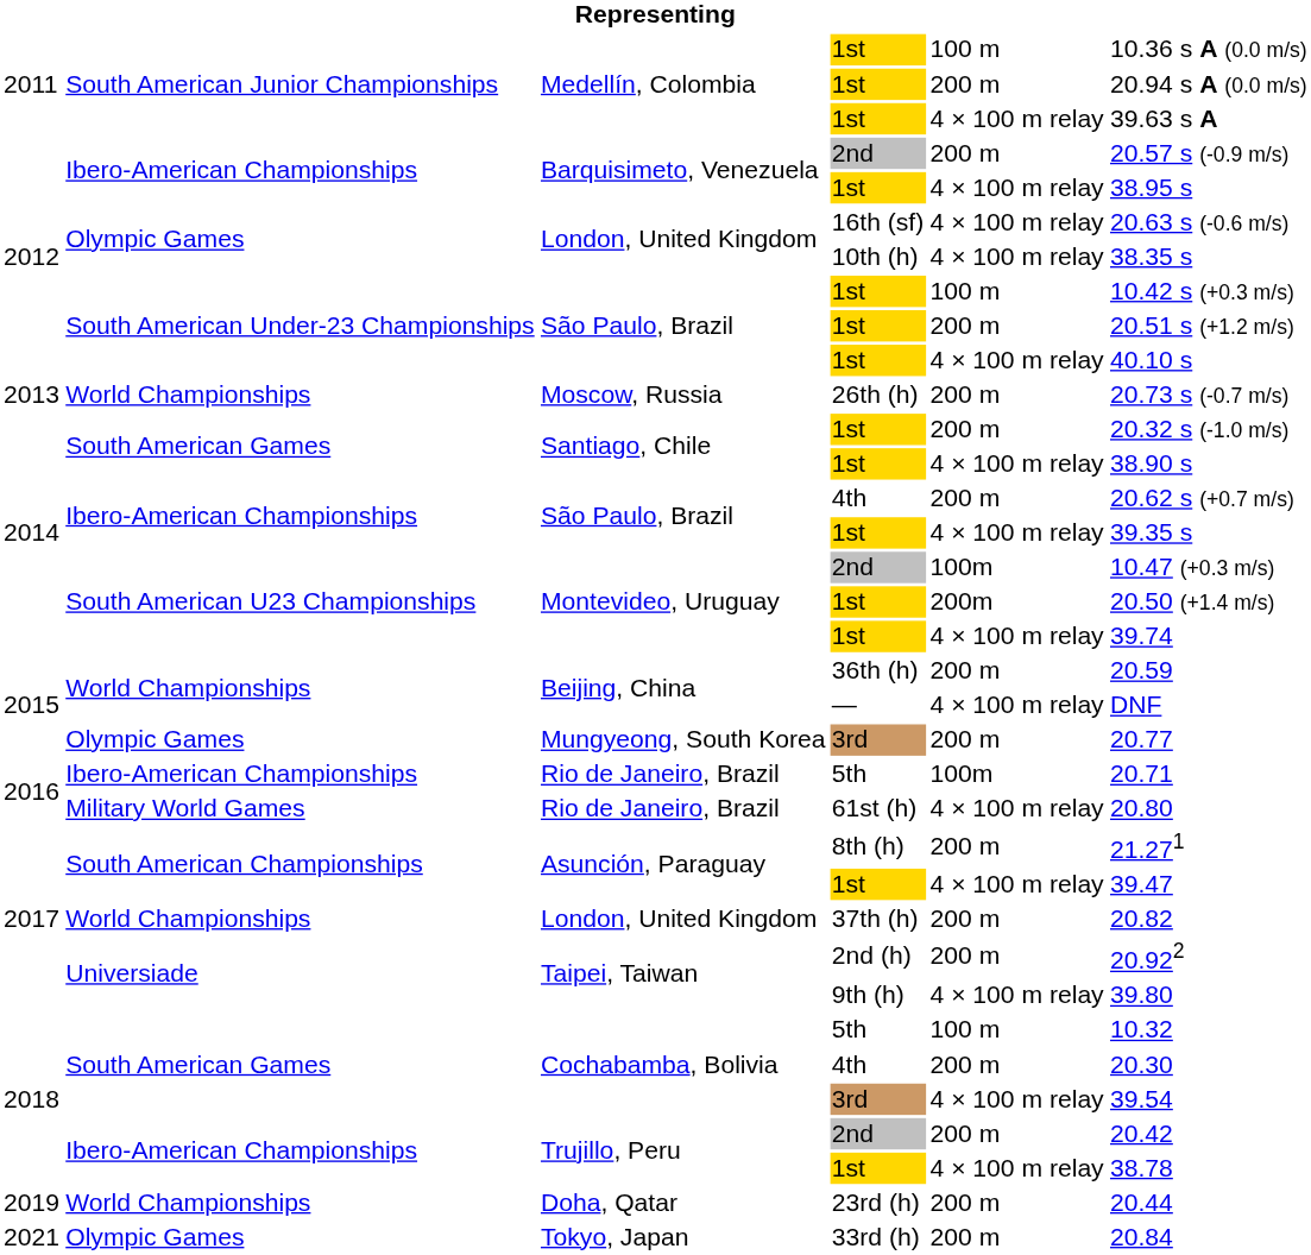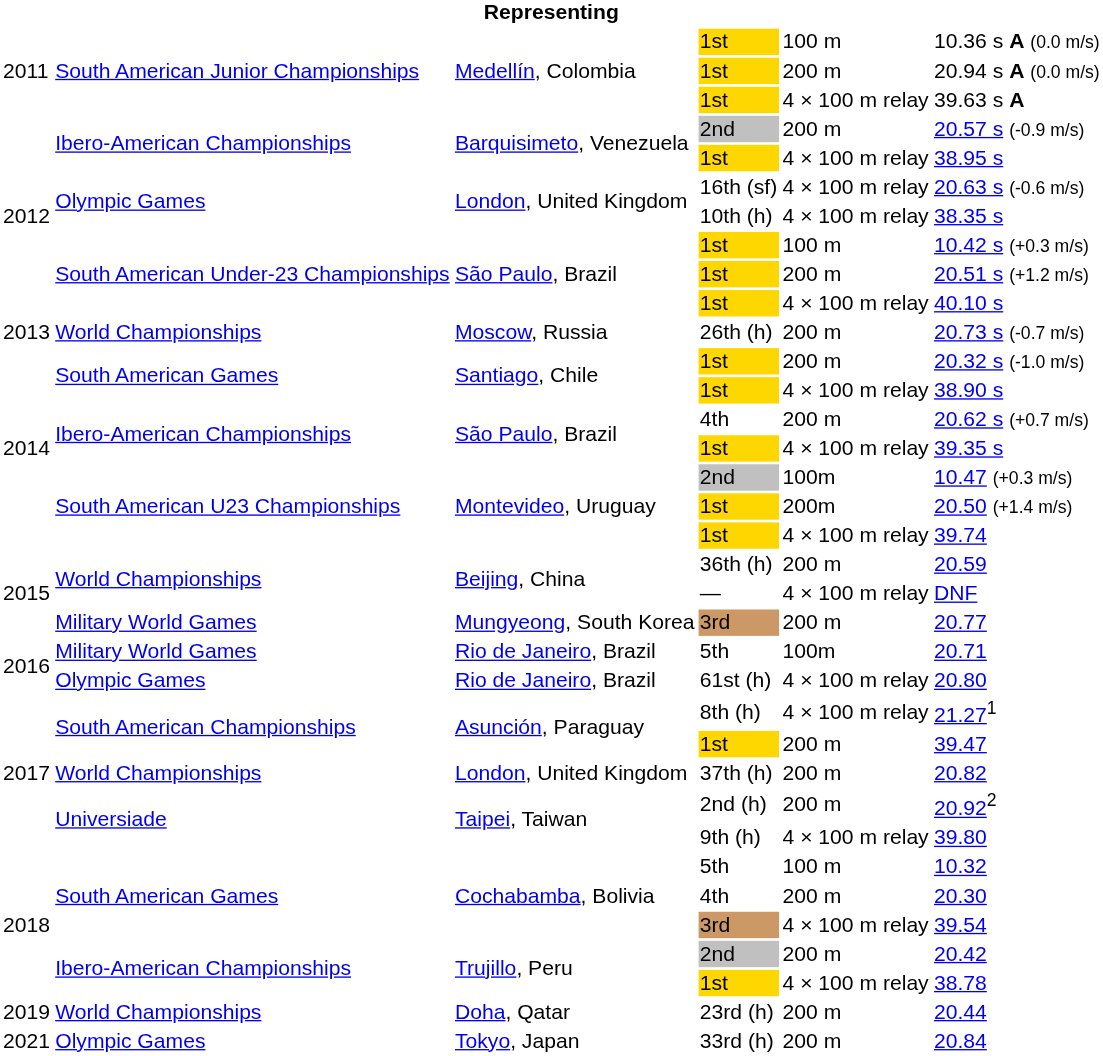 <table>
 <tr>
 <th colspan="6">Representing </th>
 </tr>
 <tr>
 <td rowspan=3>2011</td>
 <td rowspan=3><a href='#'>South American Junior Championships</a></td>
 <td rowspan=3><a href='#'>Medellín</a>, Colombia</td>
 <td bgcolor=gold>1st</td>
 <td>100 m</td>
 <td>10.36 s <strong>A</strong>  <small>(0.0 m/s)</small></td>
 </tr>
 <tr>
 <td bgcolor=gold>1st</td>
 <td>200 m</td>
 <td>20.94 s <strong>A</strong> <small>(0.0 m/s)</small></td>
 </tr>
 <tr>
 <td bgcolor=gold>1st</td>
 <td>4 × 100 m relay</td>
 <td>39.63 s <strong>A</strong></td>
 </tr>
 <tr>
 <td rowspan=7>2012</td>
 <td rowspan=2><a href='#'>Ibero-American Championships</a></td>
 <td rowspan=2><a href='#'>Barquisimeto</a>, Venezuela</td>
 <td bgcolor=silver>2nd</td>
 <td>200 m</td>
 <td><a href='#'>20.57 s</a> <small>(-0.9 m/s)</small></td>
 </tr>
 <tr>
 <td bgcolor=gold>1st</td>
 <td>4 × 100 m relay</td>
 <td><a href='#'>38.95 s</a></td>
 </tr>
 <tr>
 <td rowspan=2><a href='#'>Olympic Games</a></td>
 <td rowspan=2><a href='#'>London</a>, United Kingdom</td>
 <td>16th (sf)</td>
 <td>4 × 100 m relay</td>
 <td><a href='#'>20.63 s</a> <small>(-0.6 m/s)</small></td>
 </tr>
 <tr>
 <td>10th (h)</td>
 <td>4 × 100 m relay</td>
 <td><a href='#'>38.35 s</a></td>
 </tr>
 <tr>
 <td rowspan=3><a href='#'>South American Under-23 Championships</a></td>
 <td rowspan=3><a href='#'>São Paulo</a>, Brazil</td>
 <td bgcolor=gold>1st</td>
 <td>100 m</td>
 <td><a href='#'>10.42 s</a> <small>(+0.3 m/s)</small></td>
 </tr>
 <tr>
 <td bgcolor=gold>1st</td>
 <td>200 m</td>
 <td><a href='#'>20.51 s</a> <small>(+1.2 m/s)</small></td>
 </tr>
 <tr>
 <td bgcolor=gold>1st</td>
 <td>4 × 100 m relay</td>
 <td><a href='#'>40.10 s</a></td>
 </tr>
 <tr>
 <td>2013</td>
 <td><a href='#'>World Championships</a></td>
 <td><a href='#'>Moscow</a>, Russia</td>
 <td>26th (h)</td>
 <td>200 m</td>
 <td><a href='#'>20.73 s</a>  <small>(-0.7 m/s)</small></td>
 </tr>
 <tr>
 <td rowspan=7>2014</td>
 <td rowspan=2><a href='#'>South American Games</a></td>
 <td rowspan=2><a href='#'>Santiago</a>, Chile</td>
 <td bgcolor=gold>1st</td>
 <td>200 m</td>
 <td><a href='#'>20.32 s</a> <small>(-1.0 m/s)</small></td>
 </tr>
 <tr>
 <td bgcolor=gold>1st</td>
 <td>4 × 100 m relay</td>
 <td><a href='#'>38.90 s</a></td>
 </tr>
 <tr>
 <td rowspan=2><a href='#'>Ibero-American Championships</a></td>
 <td rowspan=2><a href='#'>São Paulo</a>, Brazil</td>
 <td>4th</td>
 <td>200 m</td>
 <td><a href='#'>20.62 s</a> <small>(+0.7 m/s)</small></td>
 </tr>
 <tr>
 <td bgcolor=gold>1st</td>
 <td>4 × 100 m relay</td>
 <td><a href='#'>39.35 s</a></td>
 </tr>
 <tr>
 <td rowspan=3><a href='#'>South American U23 Championships</a></td>
 <td rowspan=3><a href='#'>Montevideo</a>, Uruguay</td>
 <td bgcolor=silver>2nd</td>
 <td>100m</td>
 <td><a href='#'>10.47</a> <small>(+0.3 m/s)</small></td>
 </tr>
 <tr>
 <td bgcolor=gold>1st</td>
 <td>200m</td>
 <td><a href='#'>20.50</a> <small>(+1.4 m/s)</small></td>
 </tr>
 <tr>
 <td bgcolor=gold>1st</td>
 <td>4 × 100 m relay</td>
 <td><a href='#'>39.74</a></td>
 </tr>
 <tr>
 <td rowspan=3>2015</td>
 <td rowspan=2><a href='#'>World Championships</a></td>
 <td rowspan=2><a href='#'>Beijing</a>, China</td>
 <td>36th (h)</td>
 <td>200 m</td>
 <td><a href='#'>20.59</a></td>
 </tr>
 <tr>
 <td>—</td>
 <td>4 × 100 m relay</td>
 <td><a href='#'>DNF</a></td>
 </tr>
 <tr>
-<td><a href='#'>Olympic Games</a></td>
+<td><a href='#'>Military World Games</a></td>
 <td><a href='#'>Mungyeong</a>, South Korea</td>
 <td bgcolor=cc9966>3rd</td>
 <td>200 m</td>
 <td><a href='#'>20.77</a></td>
 </tr>
 <tr>
 <td rowspan=2>2016</td>
-<td><a href='#'>Ibero-American Championships</a></td>
+<td><a href='#'>Military World Games</a></td>
 <td><a href='#'>Rio de Janeiro</a>, Brazil</td>
 <td>5th</td>
 <td>100m</td>
 <td><a href='#'>20.71</a></td>
 </tr>
 <tr>
-<td><a href='#'>Military World Games</a></td>
+<td><a href='#'>Olympic Games</a></td>
 <td><a href='#'>Rio de Janeiro</a>, Brazil</td>
 <td>61st (h)</td>
 <td>4 × 100 m relay</td>
 <td><a href='#'>20.80</a></td>
 </tr>
 <tr>
 <td rowspan=5>2017</td>
 <td rowspan=2><a href='#'>South American Championships</a></td>
 <td rowspan=2><a href='#'>Asunción</a>, Paraguay</td>
 <td>8th (h)</td>
-<td>200 m</td>
+<td>4 × 100 m relay</td>
 <td><a href='#'>21.27</a><sup>1</sup></td>
 </tr>
 <tr>
 <td bgcolor=gold>1st</td>
-<td>4 × 100 m relay</td>
+<td>200 m</td>
 <td><a href='#'>39.47</a></td>
 </tr>
 <tr>
 <td><a href='#'>World Championships</a></td>
 <td><a href='#'>London</a>, United Kingdom</td>
 <td>37th (h)</td>
 <td>200 m</td>
 <td><a href='#'>20.82</a></td>
 </tr>
 <tr>
 <td rowspan=2><a href='#'>Universiade</a></td>
 <td rowspan=2><a href='#'>Taipei</a>, Taiwan</td>
 <td>2nd (h)</td>
 <td>200 m</td>
 <td><a href='#'>20.92</a><sup>2</sup></td>
 </tr>
 <tr>
 <td>9th (h)</td>
 <td>4 × 100 m relay</td>
 <td><a href='#'>39.80</a></td>
 </tr>
 <tr>
 <td rowspan=5>2018</td>
 <td rowspan=3><a href='#'>South American Games</a></td>
 <td rowspan=3><a href='#'>Cochabamba</a>, Bolivia</td>
 <td>5th</td>
 <td>100 m</td>
 <td><a href='#'>10.32</a></td>
 </tr>
 <tr>
 <td>4th</td>
 <td>200 m</td>
 <td><a href='#'>20.30</a></td>
 </tr>
 <tr>
 <td bgcolor=cc9966>3rd</td>
 <td>4 × 100 m relay</td>
 <td><a href='#'>39.54</a></td>
 </tr>
 <tr>
 <td rowspan=2><a href='#'>Ibero-American Championships</a></td>
 <td rowspan=2><a href='#'>Trujillo</a>, Peru</td>
 <td bgcolor=silver>2nd</td>
 <td>200 m</td>
 <td><a href='#'>20.42</a></td>
 </tr>
 <tr>
 <td bgcolor=gold>1st</td>
 <td>4 × 100 m relay</td>
 <td><a href='#'>38.78</a></td>
 </tr>
 <tr>
 <td>2019</td>
 <td><a href='#'>World Championships</a></td>
 <td><a href='#'>Doha</a>, Qatar</td>
 <td>23rd (h)</td>
 <td>200 m</td>
 <td><a href='#'>20.44</a></td>
 </tr>
 <tr>
 <td>2021</td>
 <td><a href='#'>Olympic Games</a></td>
 <td><a href='#'>Tokyo</a>, Japan</td>
 <td>33rd (h)</td>
 <td>200 m</td>
 <td><a href='#'>20.84</a></td>
 </tr>
 </table>
